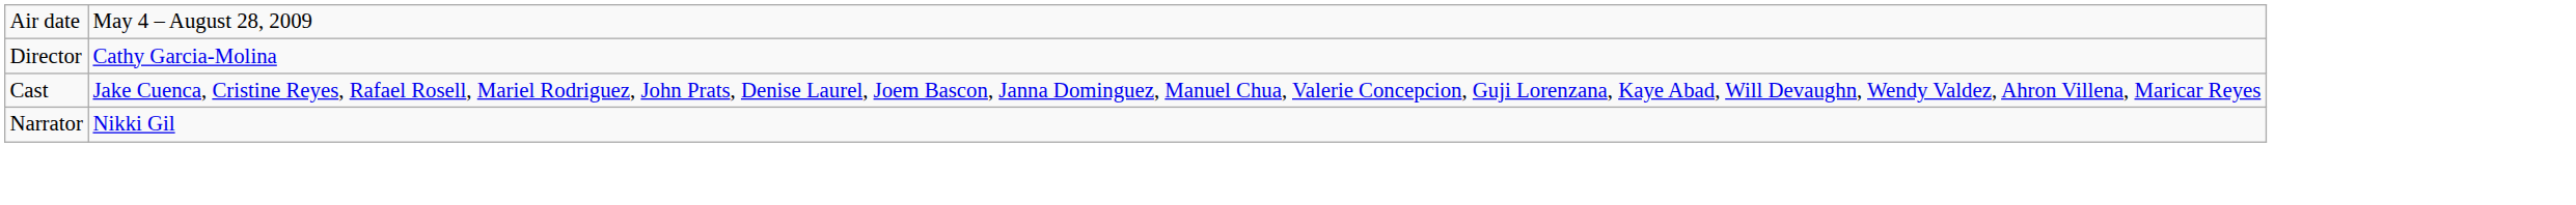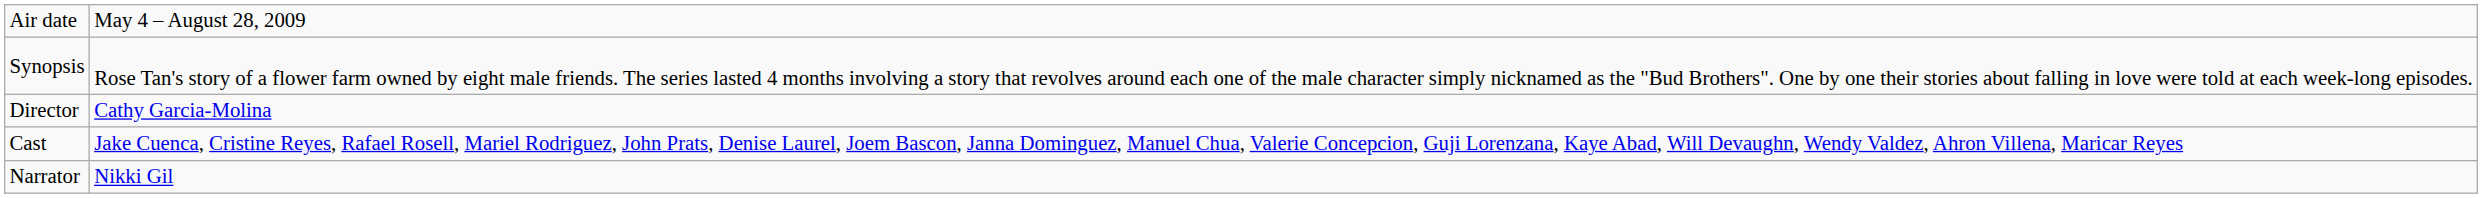 <table class="wikitable">
 <tr>
 <td>Air date</td>
 <td>May 4 – August 28, 2009</td>
+</tr>
+<tr>
+<td>Synopsis</td>
+<td><br>Rose Tan's story of a flower farm owned by eight male friends. The series lasted 4 months involving a story that revolves around each one of the male character simply nicknamed as the "Bud Brothers". One by one their stories about falling in love were told at each week-long episodes.</td>
 </tr>
 <tr>
 <td>Director</td>
 <td><a href='#'>Cathy Garcia-Molina</a></td>
 </tr>
 <tr>
 <td>Cast</td>
 <td><a href='#'>Jake Cuenca</a>, <a href='#'>Cristine Reyes</a>, <a href='#'>Rafael Rosell</a>, <a href='#'>Mariel Rodriguez</a>, <a href='#'>John Prats</a>, <a href='#'>Denise Laurel</a>, <a href='#'>Joem Bascon</a>, <a href='#'>Janna Dominguez</a>, <a href='#'>Manuel Chua</a>, <a href='#'>Valerie Concepcion</a>, <a href='#'>Guji Lorenzana</a>, <a href='#'>Kaye Abad</a>, <a href='#'>Will Devaughn</a>, <a href='#'>Wendy Valdez</a>, <a href='#'>Ahron Villena</a>, <a href='#'>Maricar Reyes</a></td>
 </tr>
 <tr>
 <td>Narrator</td>
 <td><a href='#'>Nikki Gil</a></td>
 </tr>
 </table>
